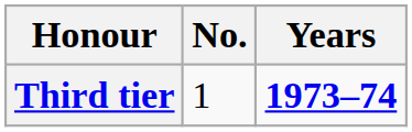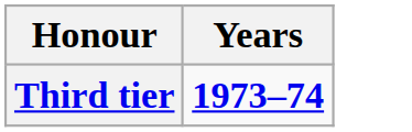 <table class="wikitable plainrowheaders">
 <tr>
 <th scope=col>Honour</th>
-<th scope=col>No.</th>
 <th scope=col>Years</th>
 </tr>
 <tr>
 <th scope=row><a href='#'>Third tier</a></th>
-<td>1</td>
 <td><strong><a href='#'>1973–74</a></strong></td>
 </tr>
 </table>
